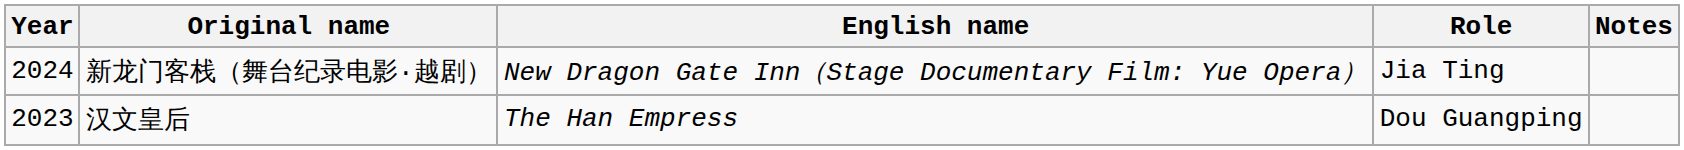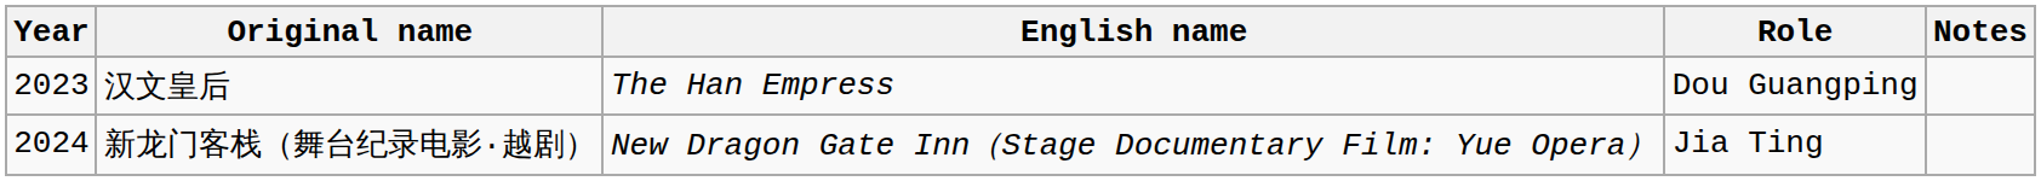 <table class="wikitable">
 <tr>
 <th>Year</th>
 <th>Original name</th>
 <th>English name</th>
 <th>Role</th>
 <th>Notes</th>
 </tr>
 <tr>
+<td>2023</td>
+<td>汉文皇后</td>
+<td><em>The Han Empress</em></td>
+<td>Dou Guangping</td>
+<td></td>
+</tr>
+<tr>
 <td>2024</td>
 <td>新龙门客栈（舞台纪录电影·越剧）</td>
 <td><em>New Dragon Gate Inn（Stage Documentary Film: Yue Opera）</em></td>
 <td>Jia Ting</td>
 <td></td>
 </tr>
-<tr>
-<td>2023</td>
-<td>汉文皇后</td>
-<td><em>The Han Empress</em></td>
-<td>Dou Guangping</td>
-<td></td>
-</tr>
 </table>
